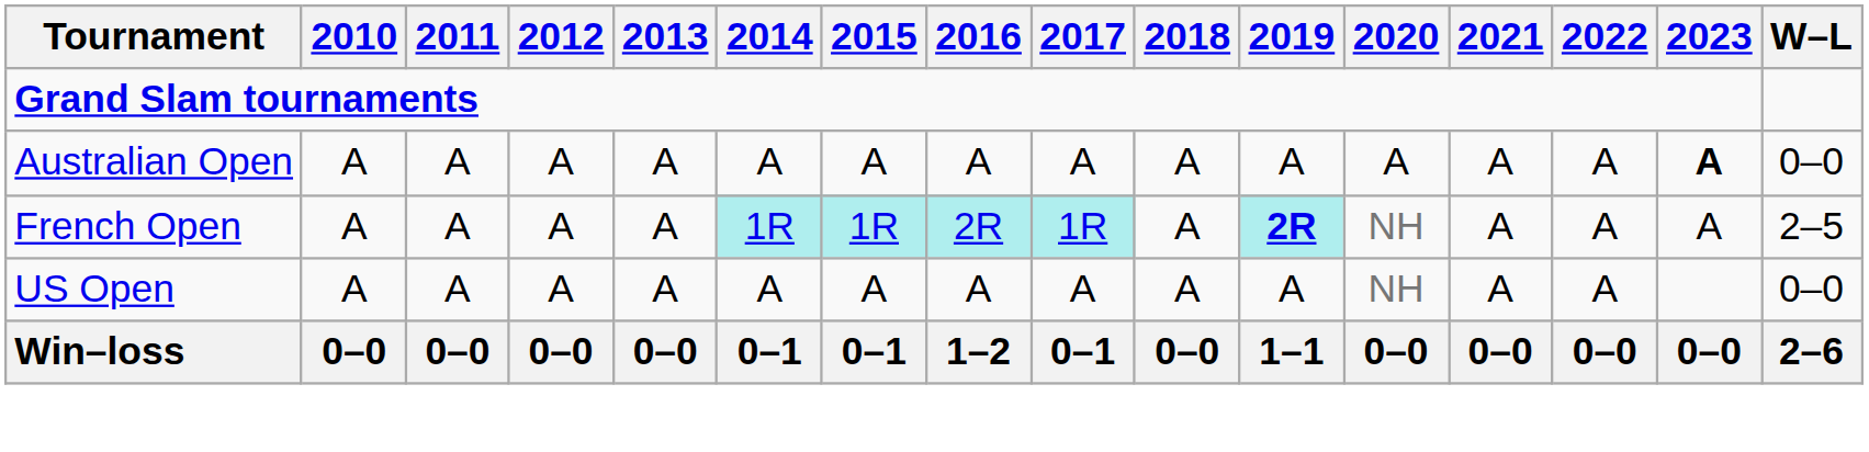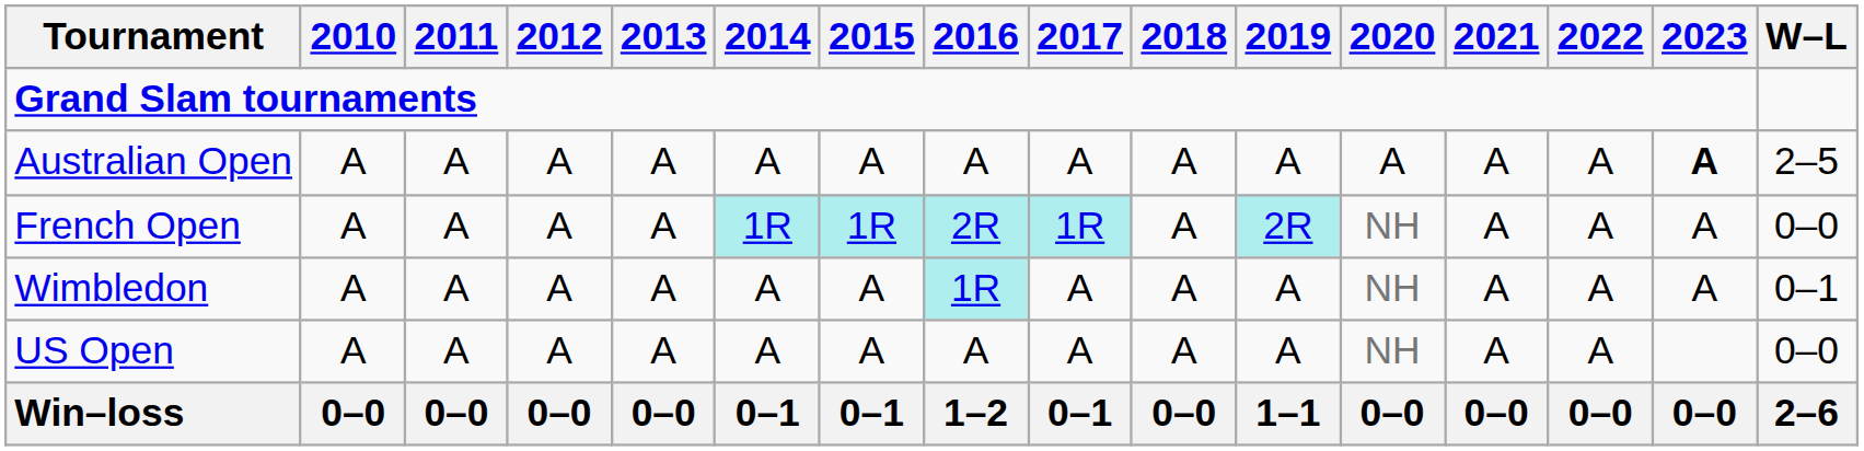 <table class=wikitable style=text-align:center;font-size:97%>
 <tr>
 <th>Tournament</th>
 <th><a href='#'>2010</a></th>
 <th><a href='#'>2011</a></th>
 <th><a href='#'>2012</a></th>
 <th><a href='#'>2013</a></th>
 <th><a href='#'>2014</a></th>
 <th><a href='#'>2015</a></th>
 <th><a href='#'>2016</a></th>
 <th><a href='#'>2017</a></th>
 <th><a href='#'>2018</a></th>
 <th><a href='#'>2019</a></th>
 <th><a href='#'>2020</a></th>
 <th><a href='#'>2021</a></th>
 <th><a href='#'>2022</a></th>
 <th><a href='#'>2023</a></th>
 <th>W–L</th>
 </tr>
 <tr>
 <td colspan=15 align=left><strong><a href='#'>Grand Slam tournaments</a></strong></td>
 </tr>
 <tr>
 <td align=left><a href='#'>Australian Open</a></td>
 <td>A</td>
 <td>A</td>
 <td>A</td>
 <td>A</td>
 <td>A</td>
 <td>A</td>
 <td>A</td>
 <td>A</td>
 <td>A</td>
 <td>A</td>
 <td>A</td>
 <td>A</td>
 <td>A</td>
 <td><strong>A</strong></td>
-<td>0–0</td>
+<td>2–5</td>
 </tr>
 <tr>
 <td align=left><a href='#'>French Open</a></td>
 <td>A</td>
 <td>A</td>
 <td>A</td>
 <td>A</td>
 <td style=background:#afeeee><a href='#'>1R</a></td>
 <td style=background:#afeeee><a href='#'>1R</a></td>
 <td style=background:#afeeee><a href='#'>2R</a></td>
 <td style=background:#afeeee><a href='#'>1R</a></td>
 <td>A</td>
-<td style=background:#afeeee><strong><a href='#'>2R</a></strong></td>
+<td style=background:#afeeee><a href='#'>2R</a></td>
 <td style=color:#767676>NH</td>
 <td>A</td>
 <td>A</td>
 <td>A</td>
-<td>2–5</td>
+<td>0–0</td>
+</tr>
+<tr>
+<td align=left><a href='#'>Wimbledon</a></td>
+<td>A</td>
+<td>A</td>
+<td>A</td>
+<td>A</td>
+<td>A</td>
+<td>A</td>
+<td style=background:#afeeee><a href='#'>1R</a></td>
+<td>A</td>
+<td>A</td>
+<td>A</td>
+<td style=color:#767676>NH</td>
+<td>A</td>
+<td>A</td>
+<td>A</td>
+<td>0–1</td>
 </tr>
 <tr>
 <td align=left><a href='#'>US Open</a></td>
 <td>A</td>
 <td>A</td>
 <td>A</td>
 <td>A</td>
 <td>A</td>
 <td>A</td>
 <td>A</td>
 <td>A</td>
 <td>A</td>
 <td>A</td>
 <td style=color:#767676>NH</td>
 <td>A</td>
 <td>A</td>
 <td></td>
 <td>0–0</td>
 </tr>
 <tr>
 <th style=text-align:left>Win–loss</th>
 <th>0–0</th>
 <th>0–0</th>
 <th>0–0</th>
 <th>0–0</th>
 <th>0–1</th>
 <th>0–1</th>
 <th>1–2</th>
 <th>0–1</th>
 <th>0–0</th>
 <th>1–1</th>
 <th>0–0</th>
 <th>0–0</th>
 <th>0–0</th>
 <th>0–0</th>
 <th>2–6</th>
 </tr>
 </table>
